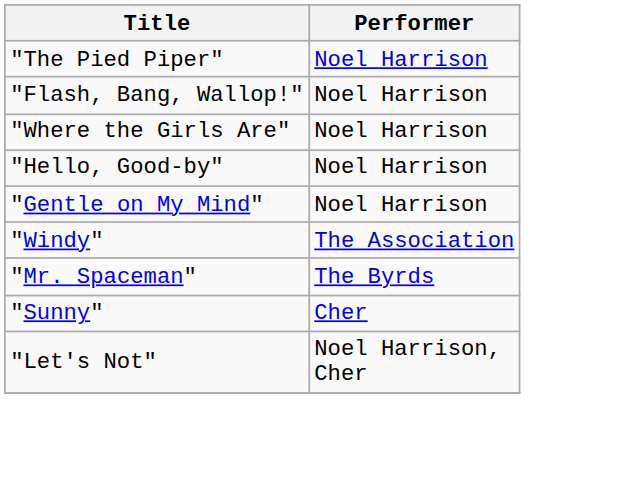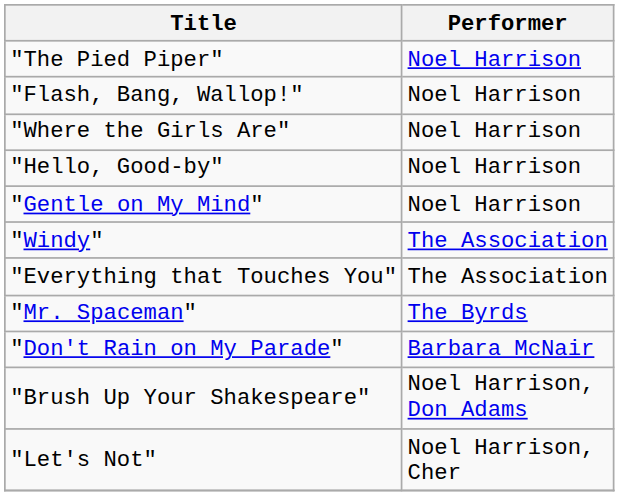 <table class="wikitable">
 <tr>
 <th align="center">Title</th>
 <th align="center">Performer</th>
 </tr>
 <tr>
 <td align="left">"The Pied Piper"</td>
 <td align="left"><a href='#'>Noel Harrison</a></td>
 </tr>
 <tr>
 <td align="left">"Flash, Bang, Wallop!"</td>
 <td align="left">Noel Harrison</td>
 </tr>
 <tr>
 <td align="left">"Where the Girls Are"</td>
 <td align="left">Noel Harrison</td>
 </tr>
 <tr>
 <td align="left">"Hello, Good-by"</td>
 <td align="left">Noel Harrison</td>
 </tr>
 <tr>
 <td align="left">"<a href='#'>Gentle on My Mind</a>"</td>
 <td align="left">Noel Harrison</td>
 </tr>
 <tr>
 <td align="left">"<a href='#'>Windy</a>"</td>
 <td align="left"><a href='#'>The Association</a></td>
 </tr>
 <tr>
+<td align="left">"Everything that Touches You"</td>
+<td align="left">The Association</td>
+</tr>
+<tr>
 <td align="left">"<a href='#'>Mr. Spaceman</a>"</td>
 <td align="left"><a href='#'>The Byrds</a></td>
 </tr>
 <tr>
-<td align="left">"<a href='#'>Sunny</a>"</td>
-<td align="left"><a href='#'>Cher</a></td>
+<td align="left">"<a href='#'>Don't Rain on My Parade</a>"</td>
+<td align="left"><a href='#'>Barbara McNair</a></td>
+</tr>
+<tr>
+<td align="left">"Brush Up Your Shakespeare"</td>
+<td align="left">Noel Harrison,<br><a href='#'>Don Adams</a></td>
 </tr>
 <tr>
 <td align="left">"Let's Not"</td>
 <td align="left">Noel Harrison,<br>Cher</td>
 </tr>
 <tr>
 </tr>
 </table>
